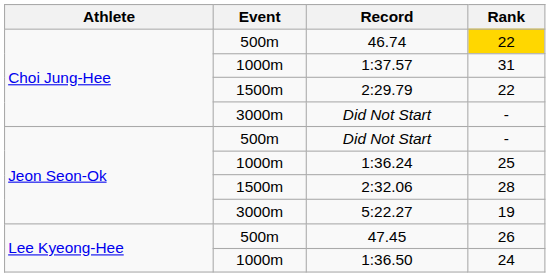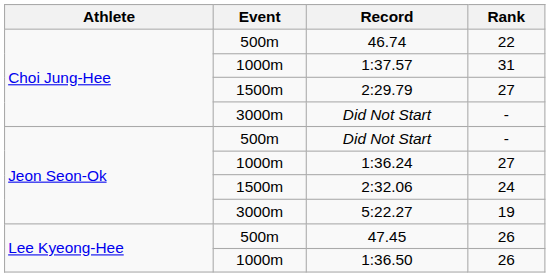 <table class=wikitable style="font-size:90%; text-align:center; width:40%">
 <tr>
 <th>Athlete</th>
 <th>Event</th>
 <th>Record</th>
 <th>Rank</th>
 </tr>
 <tr>
 <td rowspan=4 align=left><a href='#'>Choi Jung-Hee</a></td>
 <td>500m</td>
 <td>46.74</td>
-<td style="background: gold;">22</td>
+<td>22</td>
 </tr>
 <tr>
 <td>1000m</td>
 <td>1:37.57</td>
 <td>31</td>
 </tr>
 <tr>
 <td>1500m</td>
 <td>2:29.79</td>
-<td>22</td>
+<td>27</td>
 </tr>
 <tr>
 <td>3000m</td>
 <td><em>Did Not Start</em></td>
 <td>-</td>
 </tr>
 <tr>
 <td rowspan=4 align=left><a href='#'>Jeon Seon-Ok</a></td>
 <td>500m</td>
 <td><em>Did Not Start</em></td>
 <td>-</td>
 </tr>
 <tr>
 <td>1000m</td>
 <td>1:36.24</td>
-<td>25</td>
+<td>27</td>
 </tr>
 <tr>
 <td>1500m</td>
 <td>2:32.06</td>
-<td>28</td>
+<td>24</td>
 </tr>
 <tr>
 <td>3000m</td>
 <td>5:22.27</td>
 <td>19</td>
 </tr>
 <tr>
 <td rowspan=2 align=left><a href='#'>Lee Kyeong-Hee</a></td>
 <td>500m</td>
 <td>47.45</td>
 <td>26</td>
 </tr>
 <tr>
 <td>1000m</td>
 <td>1:36.50</td>
-<td>24</td>
+<td>26</td>
 </tr>
 </table>
